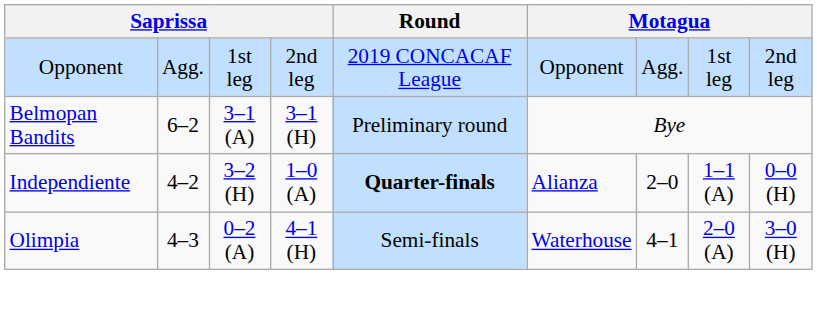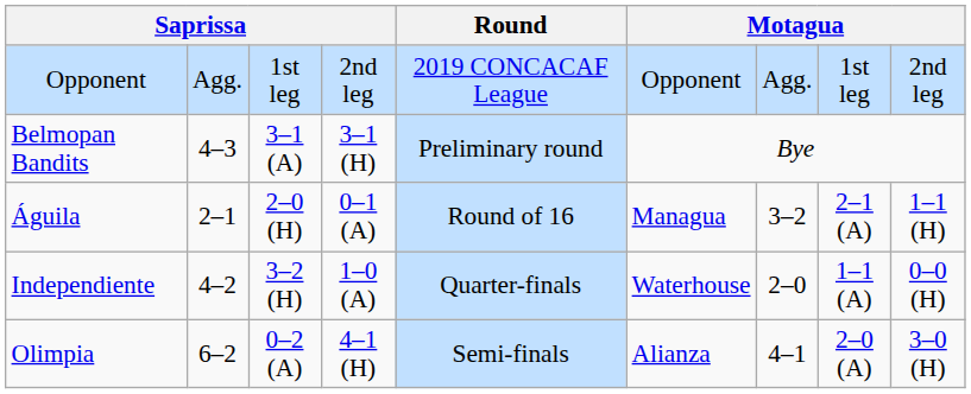 <table class="wikitable" style="text-align:center">
 <tr>
 <th colspan=4> <a href='#'>Saprissa</a></th>
 <th>Round</th>
 <th colspan=4> <a href='#'>Motagua</a></th>
 </tr>
 <tr style="background:#C1E0FF">
 <td>Opponent</td>
 <td>Agg.</td>
 <td>1st leg</td>
 <td>2nd leg</td>
 <td><a href='#'>2019 CONCACAF League</a></td>
 <td>Opponent</td>
 <td>Agg.</td>
 <td>1st leg</td>
 <td>2nd leg</td>
 </tr>
 <tr>
 <td align=left> <a href='#'>Belmopan Bandits</a></td>
-<td>6–2</td>
+<td>4–3</td>
 <td><a href='#'>3–1</a> (A)</td>
 <td><a href='#'>3–1</a> (H)</td>
 <td style="background:#C1E0FF">Preliminary round</td>
 <td align=center colspan=4><em>Bye</em></td>
 </tr>
 <tr>
+<td align=left> <a href='#'>Águila</a></td>
+<td>2–1</td>
+<td><a href='#'>2–0</a> (H)</td>
+<td><a href='#'>0–1</a> (A)</td>
+<td style="background:#C1E0FF">Round of 16</td>
+<td align=left> <a href='#'>Managua</a></td>
+<td>3–2</td>
+<td><a href='#'>2–1</a> (A)</td>
+<td><a href='#'>1–1</a> (H)</td>
+</tr>
+<tr>
 <td align=left> <a href='#'>Independiente</a></td>
 <td>4–2</td>
 <td><a href='#'>3–2</a> (H)</td>
 <td><a href='#'>1–0</a> (A)</td>
-<td style="background:#C1E0FF"><strong>Quarter-finals</strong></td>
-<td align=left> <a href='#'>Alianza</a></td>
+<td style="background:#C1E0FF">Quarter-finals</td>
+<td align=left> <a href='#'>Waterhouse</a></td>
 <td>2–0</td>
 <td><a href='#'>1–1</a> (A)</td>
 <td><a href='#'>0–0</a> (H)</td>
 </tr>
 <tr>
 <td align=left> <a href='#'>Olimpia</a></td>
-<td>4–3</td>
+<td>6–2</td>
 <td><a href='#'>0–2</a> (A)</td>
 <td><a href='#'>4–1</a> (H)</td>
 <td style="background:#C1E0FF">Semi-finals</td>
-<td align=left> <a href='#'>Waterhouse</a></td>
+<td align=left> <a href='#'>Alianza</a></td>
 <td>4–1</td>
 <td><a href='#'>2–0</a> (A)</td>
 <td><a href='#'>3–0</a> (H)</td>
 </tr>
 </table>
